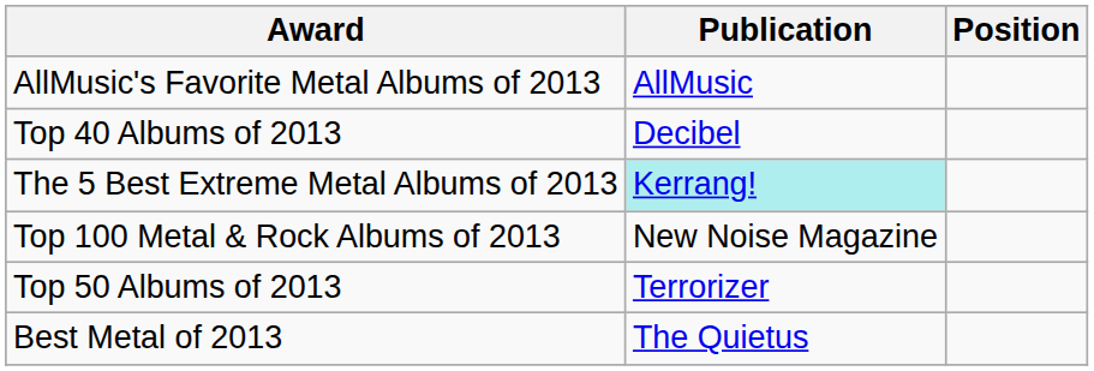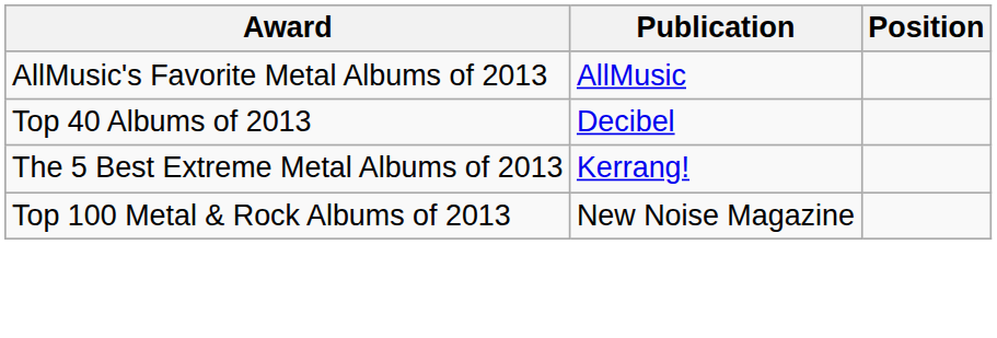 <table class="wikitable">
 <tr>
 <th>Award</th>
 <th>Publication</th>
 <th>Position</th>
 </tr>
 <tr>
 <td>AllMusic's Favorite Metal Albums of 2013</td>
 <td><a href='#'>AllMusic</a></td>
 <td></td>
 </tr>
 <tr>
 <td>Top 40 Albums of 2013</td>
 <td><a href='#'>Decibel</a></td>
 <td></td>
 </tr>
 <tr>
 <td>The 5 Best Extreme Metal Albums of 2013</td>
-<td style="background: paleturquoise;"><a href='#'>Kerrang!</a></td>
+<td><a href='#'>Kerrang!</a></td>
 <td></td>
 </tr>
 <tr>
 <td>Top 100 Metal & Rock Albums of 2013</td>
 <td>New Noise Magazine</td>
 <td></td>
 </tr>
-<tr>
-<td>Top 50 Albums of 2013</td>
-<td><a href='#'>Terrorizer</a></td>
-<td></td>
-</tr>
-<tr>
-<td>Best Metal of 2013</td>
-<td><a href='#'>The Quietus</a></td>
-<td></td>
-</tr>
 </table>
